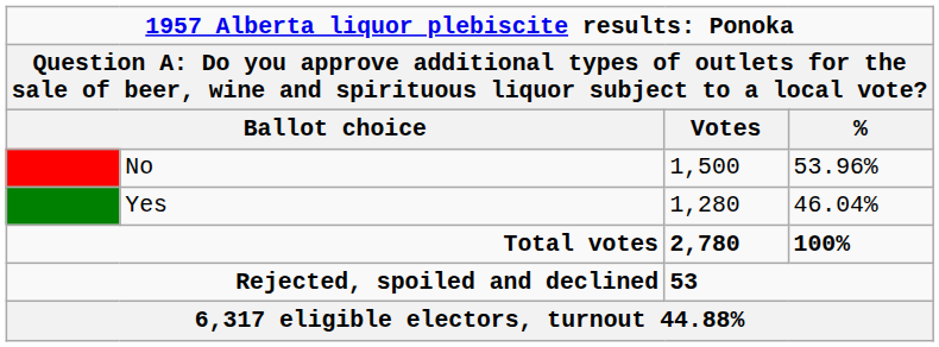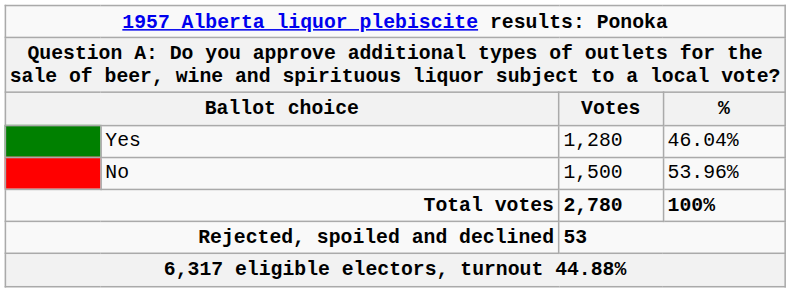 <table class="wikitable" align=right>
 <tr>
 <td colspan=4 align=center><strong><a href='#'>1957 Alberta liquor plebiscite</a> results: Ponoka</strong></td>
 </tr>
 <tr>
 <th colspan=4>Question A: Do you approve additional types of outlets for the<br> sale of beer, wine and spirituous liquor subject to a local vote?</th>
 </tr>
 <tr>
 <th colspan=2>Ballot choice</th>
 <th>Votes</th>
 <th>%</th>
 </tr>
 <tr>
+<td bgcolor=green></td>
+<td>Yes</td>
+<td>1,280</td>
+<td>46.04%</td>
+</tr>
+<tr>
 <td bgcolor=red></td>
 <td>No</td>
 <td>1,500</td>
 <td>53.96%</td>
-</tr>
-<tr>
-<td bgcolor=green></td>
-<td>Yes</td>
-<td>1,280</td>
-<td>46.04%</td>
 </tr>
 <tr>
 <td align=right colspan=2><strong>Total votes</strong></td>
 <td><strong>2,780</strong></td>
 <td><strong>100%</strong></td>
 </tr>
 <tr>
 <td align=right colspan=2><strong>Rejected, spoiled and declined</strong></td>
 <td colspan=2><strong>53</strong></td>
 </tr>
 <tr>
 <th colspan=4>6,317 eligible electors, turnout 44.88%</th>
 </tr>
 </table>
